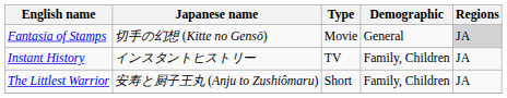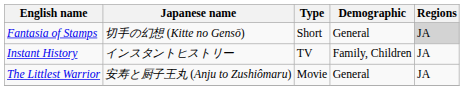 <table class="wikitable sortable" border="1">
 <tr>
 <th>English name</th>
 <th>Japanese name</th>
 <th>Type</th>
 <th>Demographic</th>
 <th>Regions</th>
 </tr>
 <tr>
 <td><em><a href='#'>Fantasia of Stamps</a></em></td>
 <td><em>切手の幻想</em> (<em>Kitte no Gensō</em>)</td>
-<td>Movie</td>
+<td>Short</td>
 <td>General</td>
 <td style="background: lightgrey;">JA</td>
 </tr>
 <tr>
 <td><em><a href='#'>Instant History</a></em></td>
 <td><em>インスタントヒストリー</em></td>
 <td>TV</td>
 <td>Family, Children</td>
 <td>JA</td>
 </tr>
 <tr>
 <td><em><a href='#'>The Littlest Warrior</a></em></td>
 <td><em>安寿と厨子王丸</em> (<em>Anju to Zushiômaru</em>)</td>
-<td>Short</td>
-<td>Family, Children</td>
+<td>Movie</td>
+<td>General</td>
 <td>JA</td>
 </tr>
 <tr>
 </tr>
 </table>
